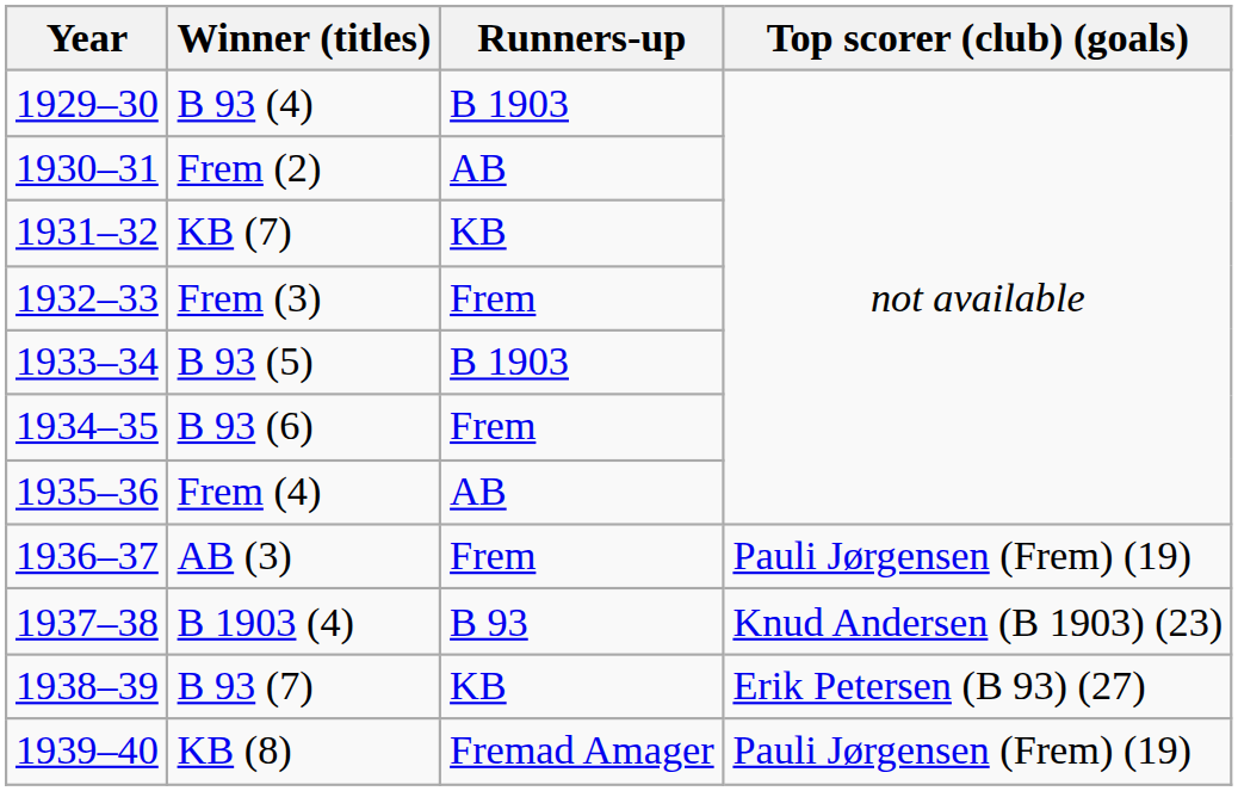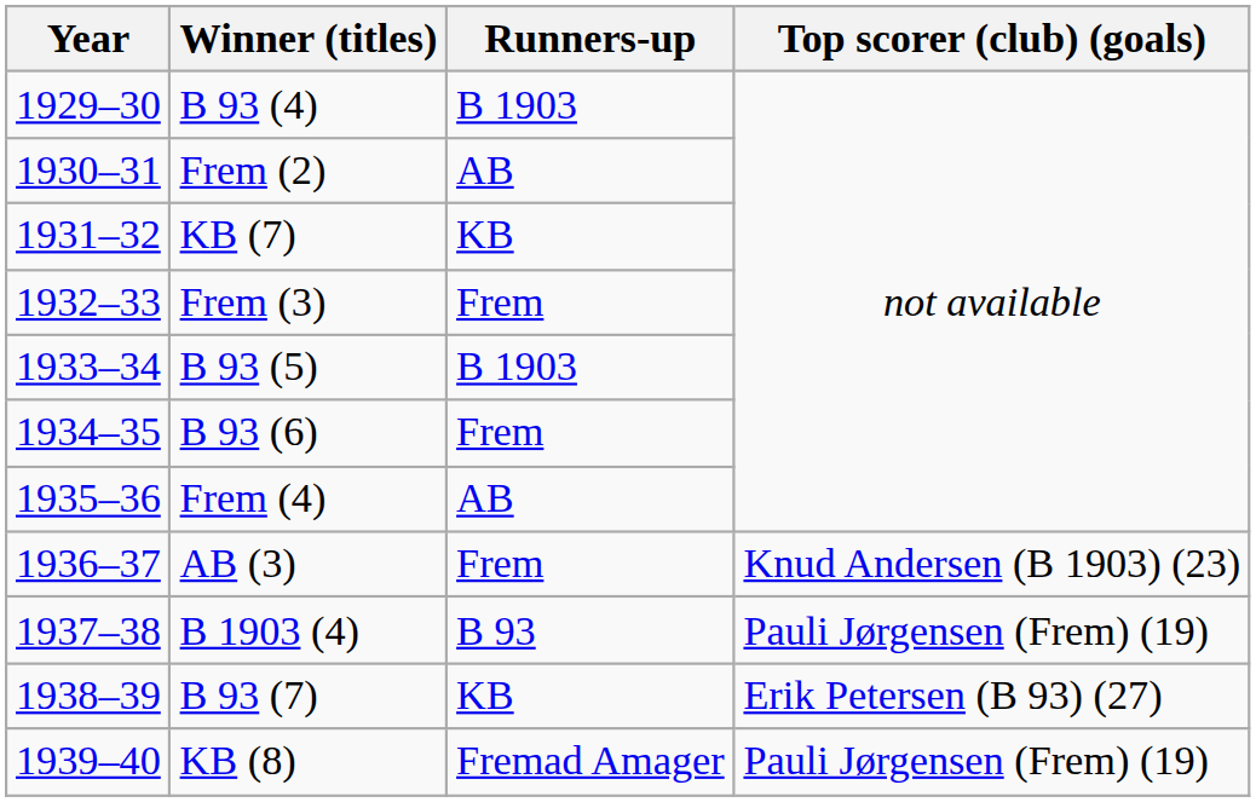 <table class="wikitable">
 <tr>
 <th>Year</th>
 <th>Winner (titles)</th>
 <th>Runners-up</th>
 <th>Top scorer (club) (goals)</th>
 </tr>
 <tr>
 <td><a href='#'>1929–30</a></td>
 <td><a href='#'>B 93</a> (4)</td>
 <td><a href='#'>B 1903</a></td>
 <td rowspan="7," style="text-align:center;"><em>not available</em></td>
 </tr>
 <tr>
 <td><a href='#'>1930–31</a></td>
 <td><a href='#'>Frem</a> (2)</td>
 <td><a href='#'>AB</a></td>
 </tr>
 <tr>
 <td><a href='#'>1931–32</a></td>
 <td><a href='#'>KB</a> (7)</td>
 <td><a href='#'>KB</a></td>
 </tr>
 <tr>
 <td><a href='#'>1932–33</a></td>
 <td><a href='#'>Frem</a> (3)</td>
 <td><a href='#'>Frem</a></td>
 </tr>
 <tr>
 <td><a href='#'>1933–34</a></td>
 <td><a href='#'>B 93</a> (5)</td>
 <td><a href='#'>B 1903</a></td>
 </tr>
 <tr>
 <td><a href='#'>1934–35</a></td>
 <td><a href='#'>B 93</a> (6)</td>
 <td><a href='#'>Frem</a></td>
 </tr>
 <tr>
 <td><a href='#'>1935–36</a></td>
 <td><a href='#'>Frem</a> (4)</td>
 <td><a href='#'>AB</a></td>
 </tr>
 <tr>
 <td><a href='#'>1936–37</a></td>
 <td><a href='#'>AB</a> (3)</td>
 <td><a href='#'>Frem</a></td>
-<td><a href='#'>Pauli Jørgensen</a> (Frem) (19)</td>
+<td><a href='#'>Knud Andersen</a> (B 1903) (23)</td>
 </tr>
 <tr>
 <td><a href='#'>1937–38</a></td>
 <td><a href='#'>B 1903</a> (4)</td>
 <td><a href='#'>B 93</a></td>
-<td><a href='#'>Knud Andersen</a> (B 1903) (23)</td>
+<td><a href='#'>Pauli Jørgensen</a> (Frem) (19)</td>
 </tr>
 <tr>
 <td><a href='#'>1938–39</a></td>
 <td><a href='#'>B 93</a> (7)</td>
 <td><a href='#'>KB</a></td>
 <td><a href='#'>Erik Petersen</a> (B 93) (27)</td>
 </tr>
 <tr>
 <td><a href='#'>1939–40</a></td>
 <td><a href='#'>KB</a> (8)</td>
 <td><a href='#'>Fremad Amager</a></td>
 <td><a href='#'>Pauli Jørgensen</a> (Frem) (19)</td>
 </tr>
 </table>
